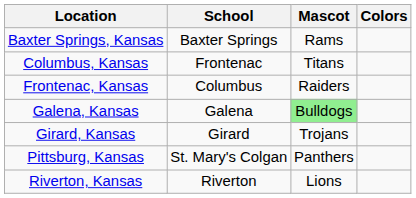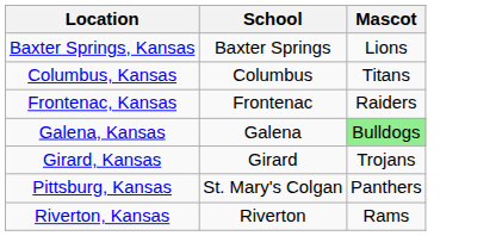 <table class="wikitable" style="text-align:center;">
 <tr>
 <th>Location</th>
 <th>School</th>
 <th>Mascot</th>
-<th>Colors</th>
 </tr>
 <tr>
 <td><a href='#'>Baxter Springs, Kansas</a></td>
 <td>Baxter Springs</td>
-<td>Rams</td>
-<td> </td>
+<td>Lions</td>
 </tr>
 <tr>
 <td><a href='#'>Columbus, Kansas</a></td>
-<td>Frontenac</td>
+<td>Columbus</td>
 <td>Titans</td>
-<td> </td>
 </tr>
 <tr>
 <td><a href='#'>Frontenac, Kansas</a></td>
-<td>Columbus</td>
+<td>Frontenac</td>
 <td>Raiders</td>
-<td> </td>
 </tr>
 <tr>
 <td><a href='#'>Galena, Kansas</a></td>
 <td>Galena</td>
 <td style="background: lightgreen;">Bulldogs</td>
-<td> </td>
 </tr>
 <tr>
 <td><a href='#'>Girard, Kansas</a></td>
 <td>Girard</td>
 <td>Trojans</td>
-<td> </td>
 </tr>
 <tr>
 <td><a href='#'>Pittsburg, Kansas</a></td>
 <td>St. Mary's Colgan</td>
 <td>Panthers</td>
-<td> </td>
 </tr>
 <tr>
 <td><a href='#'>Riverton, Kansas</a></td>
 <td>Riverton</td>
-<td>Lions</td>
-<td> </td>
+<td>Rams</td>
 </tr>
 </table>
